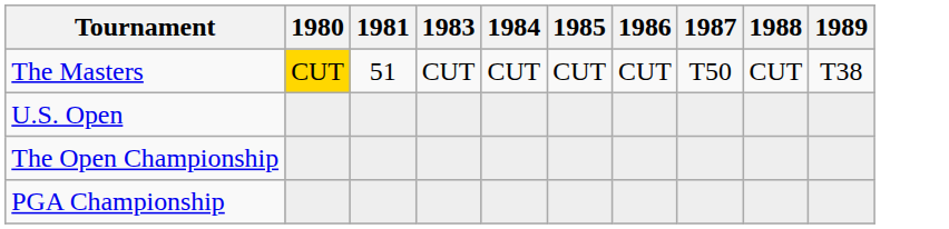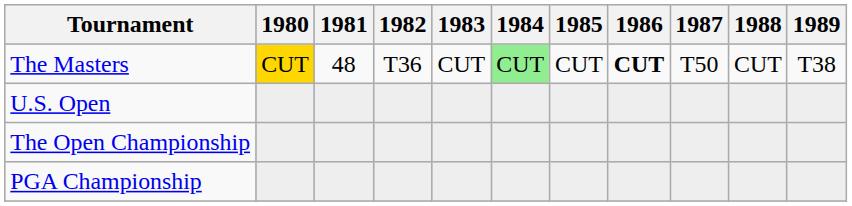 <table class="wikitable" style="font-size:95%;text-align:center;">
 <tr>
 <th>Tournament</th>
 <th>1980</th>
 <th>1981</th>
+<th>1982</th>
 <th>1983</th>
 <th>1984</th>
 <th>1985</th>
 <th>1986</th>
 <th>1987</th>
 <th>1988</th>
 <th>1989</th>
 </tr>
 <tr>
 <td align=left><a href='#'>The Masters</a></td>
 <td style="background: gold;">CUT</td>
-<td>51</td>
+<td>48</td>
+<td>T36</td>
 <td>CUT</td>
+<td style="background: lightgreen;">CUT</td>
 <td>CUT</td>
-<td>CUT</td>
-<td>CUT</td>
+<td><strong>CUT</strong></td>
 <td>T50</td>
 <td>CUT</td>
 <td>T38</td>
 </tr>
 <tr>
 <td align=left><a href='#'>U.S. Open</a></td>
+<td style="background:#eeeeee;"></td>
 <td style="background:#eeeeee;"></td>
 <td style="background:#eeeeee;"></td>
 <td style="background:#eeeeee;"></td>
 <td style="background:#eeeeee;"></td>
 <td style="background:#eeeeee;"></td>
 <td style="background:#eeeeee;"></td>
 <td style="background:#eeeeee;"></td>
 <td style="background:#eeeeee;"></td>
 <td style="background:#eeeeee;"></td>
 </tr>
 <tr>
 <td align=left><a href='#'>The Open Championship</a></td>
 <td style="background:#eeeeee;"></td>
 <td style="background:#eeeeee;"></td>
 <td style="background:#eeeeee;"></td>
 <td style="background:#eeeeee;"></td>
 <td style="background:#eeeeee;"></td>
 <td style="background:#eeeeee;"></td>
 <td style="background:#eeeeee;"></td>
 <td style="background:#eeeeee;"></td>
 <td style="background:#eeeeee;"></td>
+<td style="background:#eeeeee;"></td>
 </tr>
 <tr>
 <td align=left><a href='#'>PGA Championship</a></td>
 <td style="background:#eeeeee;"></td>
 <td style="background:#eeeeee;"></td>
 <td style="background:#eeeeee;"></td>
 <td style="background:#eeeeee;"></td>
 <td style="background:#eeeeee;"></td>
 <td style="background:#eeeeee;"></td>
 <td style="background:#eeeeee;"></td>
 <td style="background:#eeeeee;"></td>
 <td style="background:#eeeeee;"></td>
+<td style="background:#eeeeee;"></td>
 </tr>
 </table>
